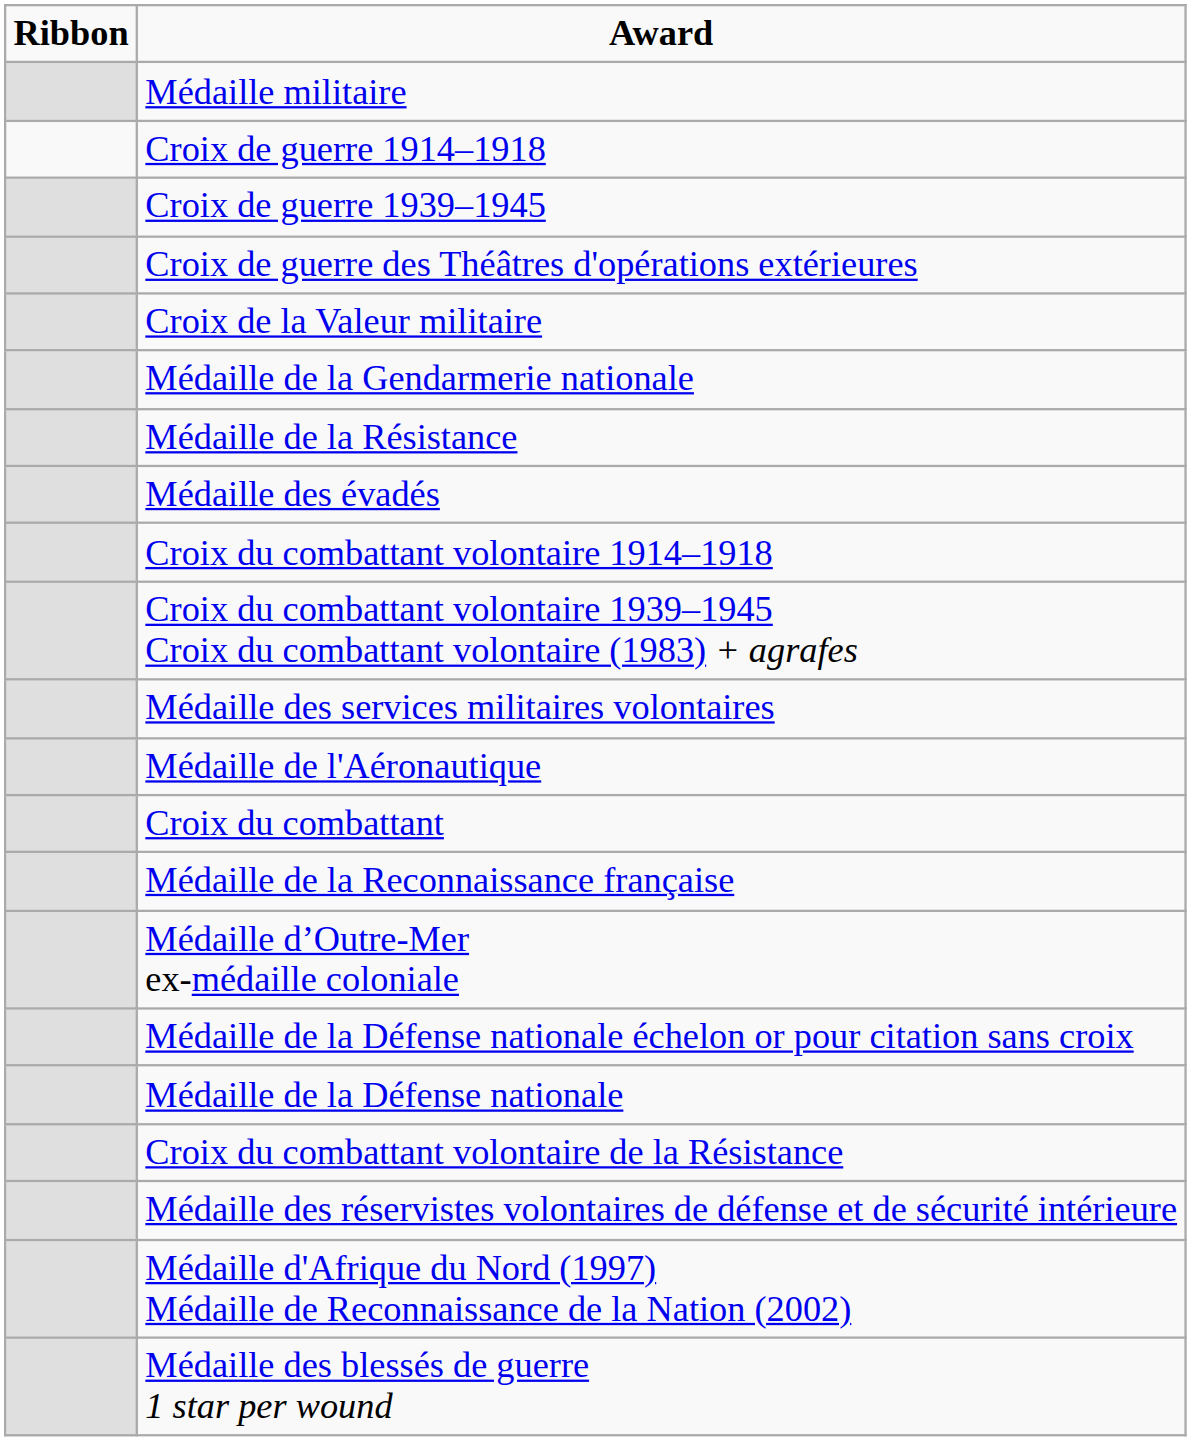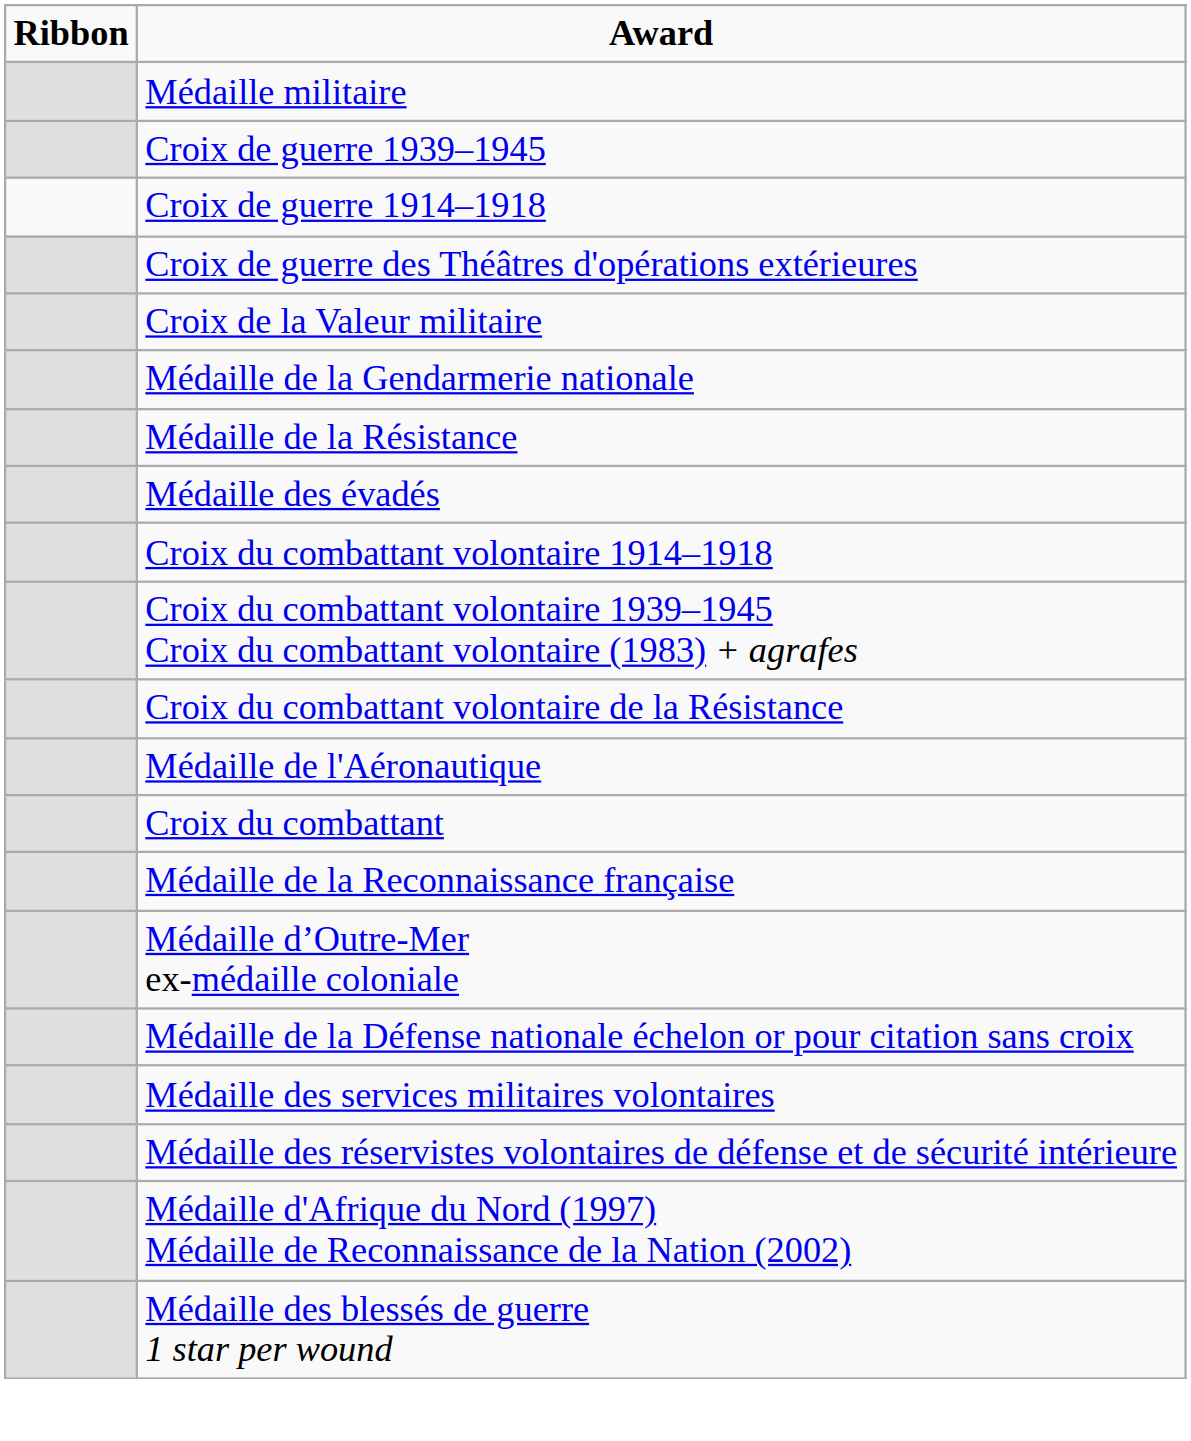 <table class="wikitable">
 <tr>
 <td align=center><strong>Ribbon</strong></td>
 <td align=center><strong>Award</strong></td>
 </tr>
 <tr>
 <td bgcolor="#DFDFDF"></td>
 <td><a href='#'>Médaille militaire</a></td>
 </tr>
 <tr>
+<td bgcolor="#DFDFDF"></td>
+<td><a href='#'>Croix de guerre 1939–1945</a></td>
+</tr>
+<tr>
 <td></td>
 <td><a href='#'>Croix de guerre 1914–1918</a></td>
-</tr>
-<tr>
-<td bgcolor="#DFDFDF"></td>
-<td><a href='#'>Croix de guerre 1939–1945</a></td>
 </tr>
 <tr>
 <td bgcolor="#DFDFDF"></td>
 <td><a href='#'>Croix de guerre des Théâtres d'opérations extérieures</a></td>
 </tr>
 <tr>
 <td bgcolor="#DFDFDF"></td>
 <td><a href='#'>Croix de la Valeur militaire</a></td>
 </tr>
 <tr>
 <td bgcolor="#DFDFDF"></td>
 <td><a href='#'>Médaille de la Gendarmerie nationale</a></td>
 </tr>
 <tr>
 <td bgcolor="#DFDFDF"></td>
 <td><a href='#'>Médaille de la Résistance</a></td>
 </tr>
 <tr>
 <td bgcolor="#DFDFDF"></td>
 <td><a href='#'>Médaille des évadés</a></td>
 </tr>
 <tr>
 <td bgcolor="#DFDFDF"></td>
 <td><a href='#'>Croix du combattant volontaire 1914–1918</a></td>
 </tr>
 <tr>
 <td bgcolor="#DFDFDF"></td>
 <td><a href='#'>Croix du combattant volontaire 1939–1945</a> <br> <a href='#'>Croix du combattant volontaire (1983)</a> <em>+ agrafes</em></td>
 </tr>
 <tr>
 <td bgcolor="#DFDFDF"></td>
-<td><a href='#'>Médaille des services militaires volontaires</a></td>
+<td><a href='#'>Croix du combattant volontaire de la Résistance</a></td>
 </tr>
 <tr>
 <td bgcolor="#DFDFDF"></td>
 <td><a href='#'>Médaille de l'Aéronautique</a></td>
 </tr>
 <tr>
 <td bgcolor="#DFDFDF"></td>
 <td><a href='#'>Croix du combattant</a></td>
 </tr>
 <tr>
 <td bgcolor="#DFDFDF"></td>
 <td><a href='#'>Médaille de la Reconnaissance française</a></td>
 </tr>
 <tr>
 <td bgcolor="#DFDFDF"></td>
 <td><a href='#'>Médaille d’Outre-Mer</a><br>ex-<a href='#'>médaille coloniale</a></td>
 </tr>
 <tr>
 <td bgcolor="#DFDFDF"></td>
 <td><a href='#'>Médaille de la Défense nationale échelon or pour citation sans croix</a></td>
 </tr>
 <tr>
 <td bgcolor="#DFDFDF"></td>
-<td><a href='#'>Médaille de la Défense nationale</a></td>
-</tr>
-<tr>
-<td bgcolor="#DFDFDF"></td>
-<td><a href='#'>Croix du combattant volontaire de la Résistance</a></td>
+<td><a href='#'>Médaille des services militaires volontaires</a></td>
 </tr>
 <tr>
 <td bgcolor="#DFDFDF"></td>
 <td><a href='#'>Médaille des réservistes volontaires de défense et de sécurité intérieure</a></td>
 </tr>
 <tr>
 <td bgcolor="#DFDFDF"></td>
 <td><a href='#'>Médaille d'Afrique du Nord (1997)</a><br><a href='#'>Médaille de Reconnaissance de la Nation (2002)</a></td>
 </tr>
 <tr>
 <td bgcolor="#DFDFDF"></td>
 <td><a href='#'>Médaille des blessés de guerre</a> <br><em>1 star per wound</em></td>
 </tr>
 </table>
